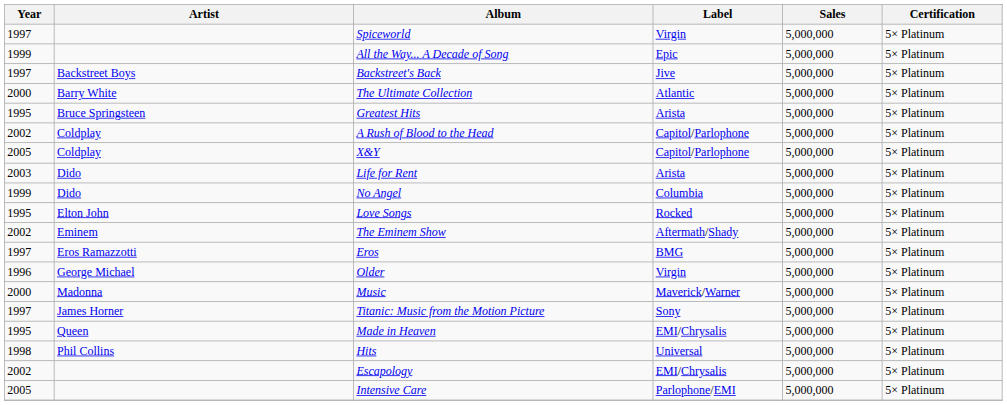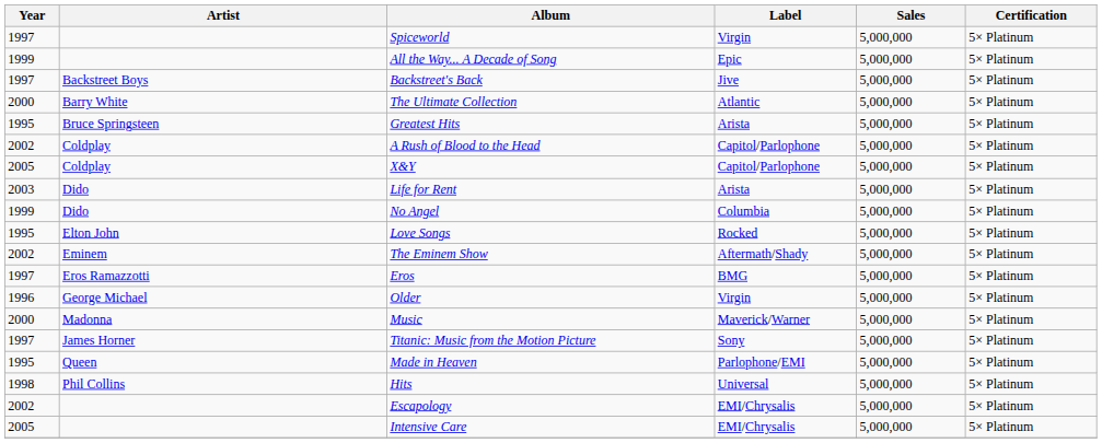 <table class="wikitable sortabe" width="100%" style="font-size: 0.95em">
 <tr>
 <th width=5%><strong>Year</strong></th>
 <th width=30%><strong>Artist</strong></th>
 <th width=30%><strong>Album</strong></th>
 <th width=13%><strong>Label</strong></th>
 <th width=10%><strong>Sales</strong></th>
 <th width=12%><strong>Certification</strong></th>
 </tr>
 <tr>
 <td>1997</td>
 <td></td>
 <td><em><a href='#'>Spiceworld</a></em></td>
 <td><a href='#'>Virgin</a></td>
 <td>5,000,000</td>
 <td>5× Platinum</td>
 </tr>
 <tr>
 <td>1999</td>
 <td></td>
 <td><em><a href='#'>All the Way... A Decade of Song</a></em></td>
 <td><a href='#'>Epic</a></td>
 <td>5,000,000</td>
 <td>5× Platinum</td>
 </tr>
 <tr>
 <td>1997</td>
 <td><a href='#'>Backstreet Boys</a></td>
 <td><em><a href='#'>Backstreet's Back</a></em></td>
 <td><a href='#'>Jive</a></td>
 <td>5,000,000</td>
 <td>5× Platinum</td>
 </tr>
 <tr>
 <td>2000</td>
 <td><a href='#'>Barry White</a></td>
 <td><em><a href='#'>The Ultimate Collection</a></em></td>
 <td><a href='#'>Atlantic</a></td>
 <td>5,000,000</td>
 <td>5× Platinum</td>
 </tr>
 <tr>
 <td>1995</td>
 <td><a href='#'>Bruce Springsteen</a></td>
 <td><em><a href='#'>Greatest Hits</a></em></td>
 <td><a href='#'>Arista</a></td>
 <td>5,000,000</td>
 <td>5× Platinum</td>
 </tr>
 <tr>
 <td>2002</td>
 <td><a href='#'>Coldplay</a></td>
 <td><em><a href='#'>A Rush of Blood to the Head</a></em></td>
 <td><a href='#'>Capitol</a>/<a href='#'>Parlophone</a></td>
 <td>5,000,000</td>
 <td>5× Platinum</td>
 </tr>
 <tr>
 <td>2005</td>
 <td><a href='#'>Coldplay</a></td>
 <td><em><a href='#'>X&Y</a></em></td>
 <td><a href='#'>Capitol</a>/<a href='#'>Parlophone</a></td>
 <td>5,000,000</td>
 <td>5× Platinum</td>
 </tr>
 <tr>
 <td>2003</td>
 <td><a href='#'>Dido</a></td>
 <td><em><a href='#'>Life for Rent</a></em></td>
 <td><a href='#'>Arista</a></td>
 <td>5,000,000</td>
 <td>5× Platinum</td>
 </tr>
 <tr>
 <td>1999</td>
 <td><a href='#'>Dido</a></td>
 <td><em><a href='#'>No Angel</a></em></td>
 <td><a href='#'>Columbia</a></td>
 <td>5,000,000</td>
 <td>5× Platinum</td>
 </tr>
 <tr>
 <td>1995</td>
 <td><a href='#'>Elton John</a></td>
 <td><em><a href='#'>Love Songs</a></em></td>
 <td><a href='#'>Rocked</a></td>
 <td>5,000,000</td>
 <td>5× Platinum</td>
 </tr>
 <tr>
 <td>2002</td>
 <td><a href='#'>Eminem</a></td>
 <td><em><a href='#'>The Eminem Show</a></em></td>
 <td><a href='#'>Aftermath</a>/<a href='#'>Shady</a></td>
 <td>5,000,000</td>
 <td>5× Platinum</td>
 </tr>
 <tr>
 <td>1997</td>
 <td><a href='#'>Eros Ramazzotti</a></td>
 <td><em><a href='#'>Eros</a></em></td>
 <td><a href='#'>BMG</a></td>
 <td>5,000,000</td>
 <td>5× Platinum</td>
 </tr>
 <tr>
 <td>1996</td>
 <td><a href='#'>George Michael</a></td>
 <td><em><a href='#'>Older</a></em></td>
 <td><a href='#'>Virgin</a></td>
 <td>5,000,000</td>
 <td>5× Platinum</td>
 </tr>
 <tr>
 <td>2000</td>
 <td><a href='#'>Madonna</a></td>
 <td><em><a href='#'>Music</a></em></td>
 <td><a href='#'>Maverick</a>/<a href='#'>Warner</a></td>
 <td>5,000,000</td>
 <td>5× Platinum</td>
 </tr>
 <tr>
 <td>1997</td>
 <td><a href='#'>James Horner</a></td>
 <td><em><a href='#'>Titanic: Music from the Motion Picture</a></em></td>
 <td><a href='#'>Sony</a></td>
 <td>5,000,000</td>
 <td>5× Platinum</td>
 </tr>
 <tr>
 <td>1995</td>
 <td><a href='#'>Queen</a></td>
 <td><em><a href='#'>Made in Heaven</a></em></td>
-<td><a href='#'>EMI</a>/<a href='#'>Chrysalis</a></td>
+<td><a href='#'>Parlophone</a>/<a href='#'>EMI</a></td>
 <td>5,000,000</td>
 <td>5× Platinum</td>
 </tr>
 <tr>
 <td>1998</td>
 <td><a href='#'>Phil Collins</a></td>
 <td><em><a href='#'>Hits</a></em></td>
 <td><a href='#'>Universal</a></td>
 <td>5,000,000</td>
 <td>5× Platinum</td>
 </tr>
 <tr>
 <td>2002</td>
 <td></td>
 <td><em><a href='#'>Escapology</a></em></td>
 <td><a href='#'>EMI</a>/<a href='#'>Chrysalis</a></td>
 <td>5,000,000</td>
 <td>5× Platinum</td>
 </tr>
 <tr>
 <td>2005</td>
 <td></td>
 <td><em><a href='#'>Intensive Care</a></em></td>
-<td><a href='#'>Parlophone</a>/<a href='#'>EMI</a></td>
+<td><a href='#'>EMI</a>/<a href='#'>Chrysalis</a></td>
 <td>5,000,000</td>
 <td>5× Platinum</td>
 </tr>
 <tr>
 </tr>
 </table>
